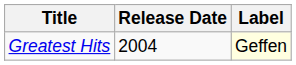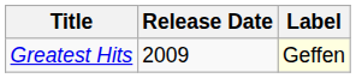 <table class="wikitable">
 <tr>
 <th>Title</th>
 <th>Release Date</th>
 <th>Label</th>
 </tr>
 <tr>
 <td><em><a href='#'>Greatest Hits</a></em></td>
-<td>2004</td>
+<td>2009</td>
 <td style="background: lightyellow;">Geffen</td>
 </tr>
 </table>
